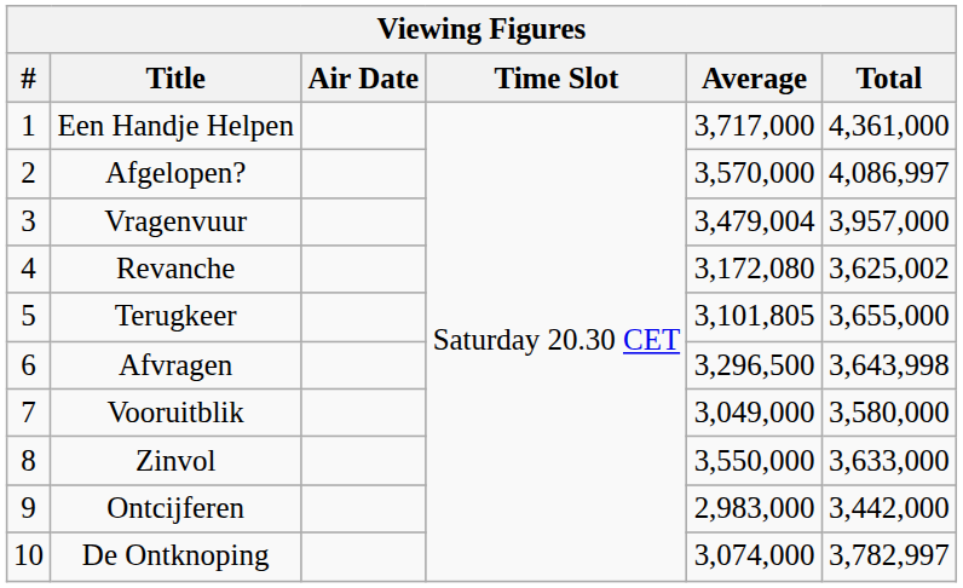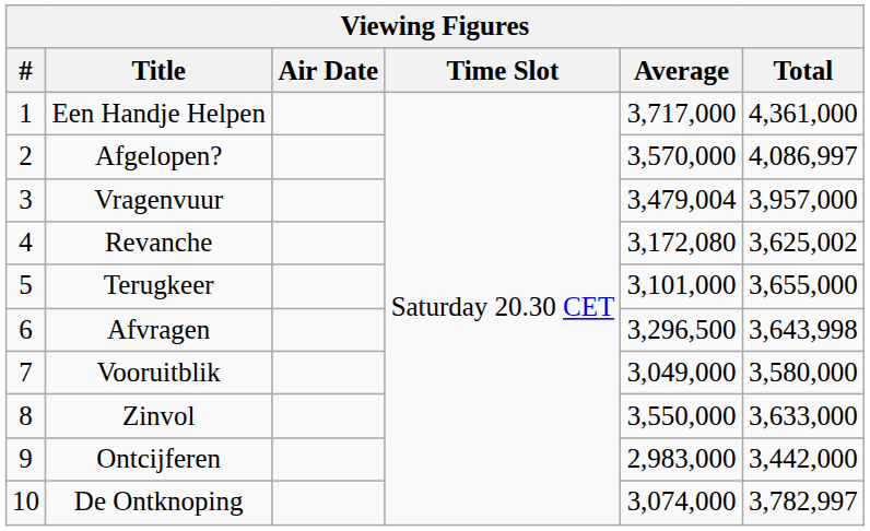 <table class="wikitable sortable" style="margin:auto; text-align:center">
 <tr>
 <th colspan="6">Viewing Figures</th>
 </tr>
 <tr>
 <th>#</th>
 <th>Title</th>
 <th>Air Date</th>
 <th>Time Slot</th>
 <th>Average </th>
 <th>Total </th>
 </tr>
 <tr>
 <td>1</td>
 <td>Een Handje Helpen</td>
 <td data-sort-value=1></td>
 <td rowspan=10>Saturday 20.30 <a href='#'>CET</a></td>
 <td>3,717,000</td>
 <td>4,361,000</td>
 </tr>
 <tr>
 <td>2</td>
 <td>Afgelopen?</td>
 <td data-sort-value=1></td>
 <td>3,570,000</td>
 <td>4,086,997</td>
 </tr>
 <tr>
 <td>3</td>
 <td>Vragenvuur</td>
 <td data-sort-value=1></td>
 <td>3,479,004</td>
 <td>3,957,000</td>
 </tr>
 <tr>
 <td>4</td>
 <td>Revanche</td>
 <td data-sort-value=1></td>
 <td>3,172,080</td>
 <td>3,625,002</td>
 </tr>
 <tr>
 <td>5</td>
 <td>Terugkeer</td>
 <td data-sort-value=1></td>
-<td>3,101,805</td>
+<td>3,101,000</td>
 <td>3,655,000</td>
 </tr>
 <tr>
 <td>6</td>
 <td>Afvragen</td>
 <td data-sort-value=1></td>
 <td>3,296,500</td>
 <td>3,643,998</td>
 </tr>
 <tr>
 <td>7</td>
 <td>Vooruitblik</td>
 <td data-sort-value=1></td>
 <td>3,049,000</td>
 <td>3,580,000</td>
 </tr>
 <tr>
 <td>8</td>
 <td>Zinvol</td>
 <td data-sort-value=1></td>
 <td>3,550,000</td>
 <td>3,633,000</td>
 </tr>
 <tr>
 <td>9</td>
 <td>Ontcijferen</td>
 <td data-sort-value=1></td>
 <td>2,983,000</td>
 <td>3,442,000</td>
 </tr>
 <tr>
 <td>10</td>
 <td>De Ontknoping</td>
 <td data-sort-value=1></td>
 <td>3,074,000</td>
 <td>3,782,997</td>
 </tr>
 </table>
